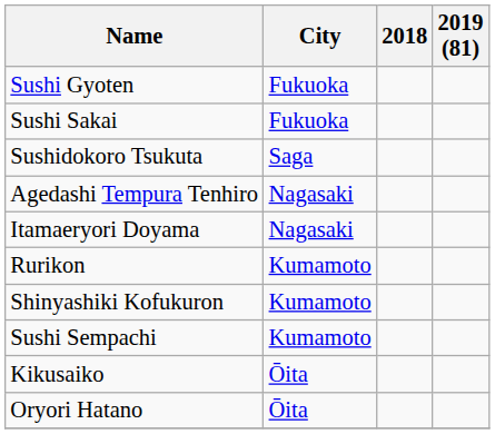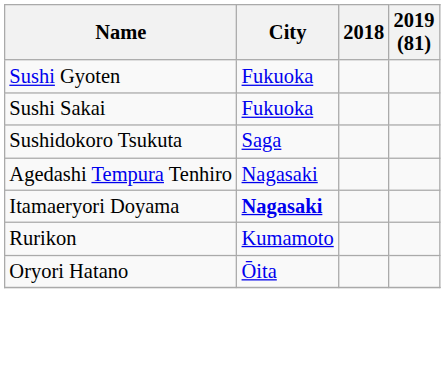 <table class="wikitable sortable">
 <tr>
 <th>Name</th>
 <th>City</th>
 <th>2018<br></th>
 <th>2019<br>(81)</th>
 </tr>
 <tr>
 <td><a href='#'>Sushi</a> Gyoten<br></td>
 <td><a href='#'>Fukuoka</a></td>
 <td></td>
 <td></td>
 </tr>
 <tr>
 <td>Sushi Sakai<br></td>
 <td><a href='#'>Fukuoka</a></td>
 <td></td>
 <td></td>
 </tr>
 <tr>
 <td>Sushidokoro Tsukuta<br></td>
 <td><a href='#'>Saga</a></td>
 <td></td>
 <td></td>
 </tr>
 <tr>
 <td>Agedashi <a href='#'>Tempura</a> Tenhiro<br></td>
 <td><a href='#'>Nagasaki</a></td>
 <td></td>
 <td></td>
 </tr>
 <tr>
 <td>Itamaeryori Doyama<br></td>
-<td><a href='#'>Nagasaki</a></td>
+<td><strong><a href='#'>Nagasaki</a></strong></td>
 <td></td>
 <td></td>
 </tr>
 <tr>
 <td>Rurikon<br></td>
 <td><a href='#'>Kumamoto</a></td>
-<td></td>
-<td></td>
-</tr>
-<tr>
-<td>Shinyashiki Kofukuron<br></td>
-<td><a href='#'>Kumamoto</a></td>
-<td></td>
-<td></td>
-</tr>
-<tr>
-<td>Sushi Sempachi<br></td>
-<td><a href='#'>Kumamoto</a></td>
-<td></td>
-<td></td>
-</tr>
-<tr>
-<td>Kikusaiko<br></td>
-<td><a href='#'>Ōita</a></td>
 <td></td>
 <td></td>
 </tr>
 <tr>
 <td>Oryori Hatano<br></td>
 <td><a href='#'>Ōita</a></td>
 <td></td>
 <td></td>
 </tr>
 <tr>
 </tr>
 </table>
